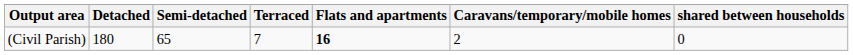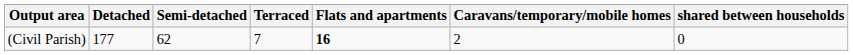 <table class="wikitable">
 <tr>
 </tr>
 <tr>
 <th>Output area</th>
 <th>Detached</th>
 <th>Semi-detached</th>
 <th>Terraced</th>
 <th>Flats and apartments</th>
 <th>Caravans/temporary/mobile homes</th>
 <th>shared between households</th>
 </tr>
 <tr>
 <td>(Civil Parish)</td>
-<td>180</td>
-<td>65</td>
+<td>177</td>
+<td>62</td>
 <td>7</td>
 <td><strong>16</strong></td>
 <td>2</td>
 <td>0</td>
 </tr>
 </table>
